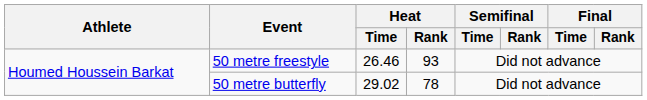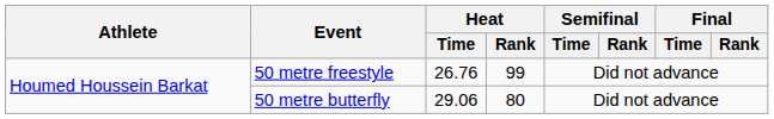 <table class="wikitable" style="text-align:center; font-size:90%; width:50%;">
 <tr>
 <th rowspan="2">Athlete</th>
 <th rowspan="2">Event</th>
 <th colspan="2">Heat</th>
 <th colspan="2">Semifinal</th>
 <th colspan="2">Final</th>
 </tr>
 <tr style="font-size:95%">
 <th>Time</th>
 <th>Rank</th>
 <th>Time</th>
 <th>Rank</th>
 <th>Time</th>
 <th>Rank</th>
 </tr>
 <tr>
 <td align=left rowspan=2><a href='#'>Houmed Houssein Barkat</a></td>
 <td align=left><a href='#'>50 metre freestyle</a></td>
-<td>26.46</td>
-<td>93</td>
+<td>26.76</td>
+<td>99</td>
 <td colspan=4>Did not advance</td>
 </tr>
 <tr>
 <td align=left><a href='#'>50 metre butterfly</a></td>
-<td>29.02</td>
-<td>78</td>
+<td>29.06</td>
+<td>80</td>
 <td colspan=4>Did not advance</td>
 </tr>
 </table>
